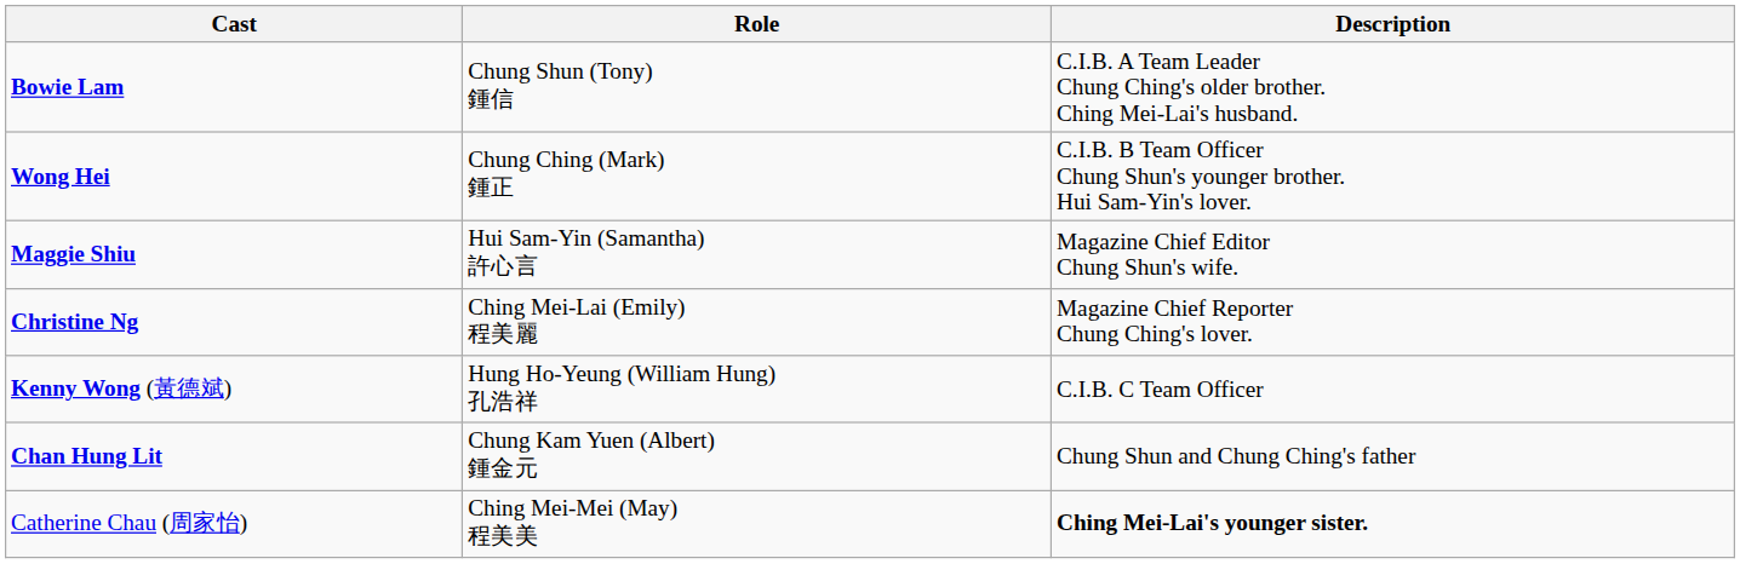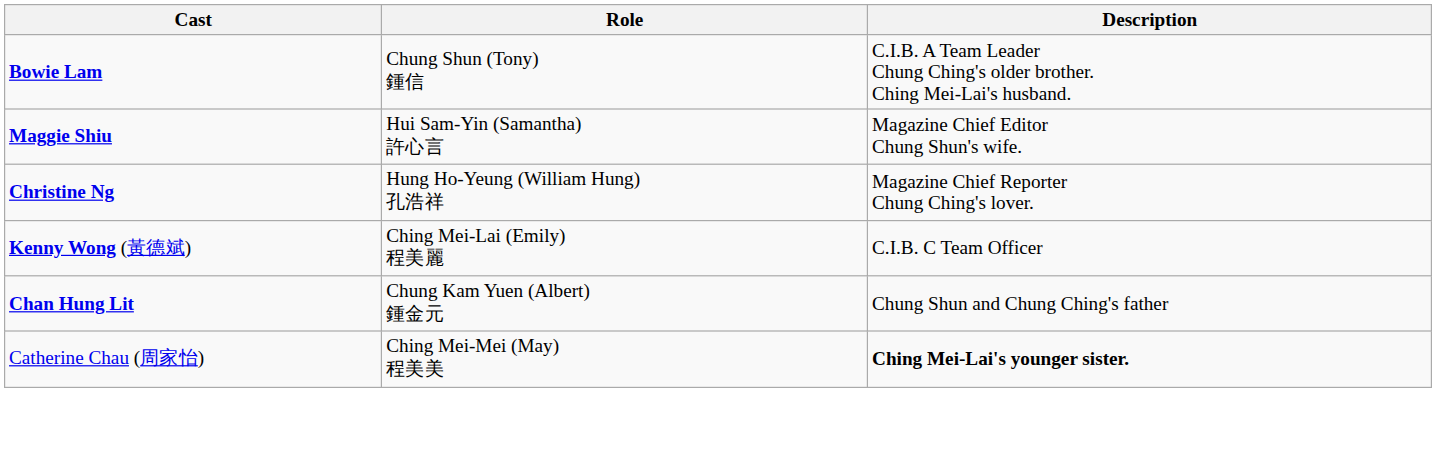 <table class="wikitable" width="60%">
 <tr>
 <th>Cast</th>
 <th>Role</th>
 <th>Description</th>
 </tr>
 <tr>
 <td><strong><a href='#'>Bowie Lam</a></strong></td>
 <td>Chung Shun (Tony) <br> 鍾信</td>
 <td>C.I.B. A Team Leader <br> Chung Ching's older brother. <br> Ching Mei-Lai's husband.</td>
 </tr>
 <tr>
-<td><strong><a href='#'>Wong Hei</a></strong></td>
-<td>Chung Ching (Mark) <br> 鍾正</td>
-<td>C.I.B. B Team Officer <br> Chung Shun's younger brother. <br> Hui Sam-Yin's lover.</td>
-</tr>
-<tr>
 <td><strong><a href='#'>Maggie Shiu</a></strong></td>
 <td>Hui Sam-Yin (Samantha) <br> 許心言</td>
 <td>Magazine Chief Editor <br> Chung Shun's wife.</td>
 </tr>
 <tr>
 <td><strong><a href='#'>Christine Ng</a></strong></td>
-<td>Ching Mei-Lai (Emily) <br> 程美麗</td>
+<td>Hung Ho-Yeung (William Hung)<br> 孔浩祥</td>
 <td>Magazine Chief Reporter <br> Chung Ching's lover.</td>
 </tr>
 <tr>
 <td><strong><a href='#'>Kenny Wong</a></strong> (<a href='#'>黃德斌</a>)</td>
-<td>Hung Ho-Yeung (William Hung)<br> 孔浩祥</td>
+<td>Ching Mei-Lai (Emily) <br> 程美麗</td>
 <td>C.I.B. C Team Officer</td>
 </tr>
 <tr>
 <td><strong><a href='#'>Chan Hung Lit</a></strong></td>
 <td>Chung Kam Yuen (Albert)<br>鍾金元</td>
 <td>Chung Shun and Chung Ching's father</td>
 </tr>
 <tr>
 <td><a href='#'>Catherine Chau</a> (<a href='#'>周家怡</a>)</td>
 <td>Ching Mei-Mei (May)<br> 程美美</td>
 <td><strong>Ching Mei-Lai's younger sister.</strong></td>
 </tr>
 </table>
